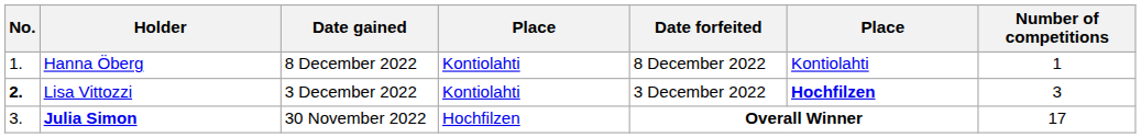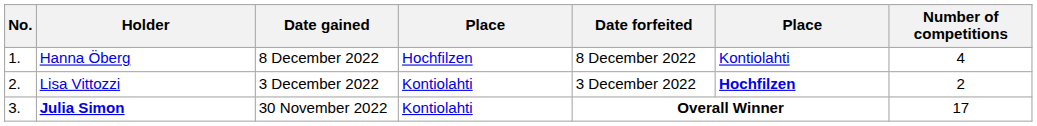 <table class="wikitable plainrowheaders" style="background:#fff; font-size:86%; line-height:16px; border:grey solid 1px; border-collapse:collapse;">
 <tr>
 <th style="width:1em;">No.</th>
 <th style="width:14em;">Holder</th>
 <th style="width:9em;">Date gained</th>
 <th style="width:11em;">Place</th>
 <th style="width:9em;">Date forfeited</th>
 <th style="width:11em;">Place</th>
 <th style="width:9em;">Number of competitions</th>
 </tr>
 <tr>
 <td>1.</td>
 <td> <a href='#'>Hanna Öberg</a></td>
 <td>8 December 2022</td>
-<td> <a href='#'>Kontiolahti</a></td>
+<td> <a href='#'>Hochfilzen</a></td>
 <td>8 December 2022</td>
 <td> <a href='#'>Kontiolahti</a></td>
-<td align=center>1</td>
+<td align=center>4</td>
 </tr>
 <tr>
-<td><strong>2.</strong></td>
+<td>2.</td>
 <td> <a href='#'>Lisa Vittozzi</a></td>
 <td>3 December 2022</td>
 <td> <a href='#'>Kontiolahti</a></td>
 <td>3 December 2022</td>
 <td><strong> <a href='#'>Hochfilzen</a></strong></td>
-<td align=center>3</td>
+<td align=center>2</td>
 </tr>
 <tr>
 <td>3.</td>
 <td> <strong><a href='#'>Julia Simon</a></strong></td>
 <td>30 November 2022</td>
-<td> <a href='#'>Hochfilzen</a></td>
+<td> <a href='#'>Kontiolahti</a></td>
 <td align=center colspan=2><strong>Overall Winner</strong></td>
 <td align=center>17</td>
 </tr>
 </table>
